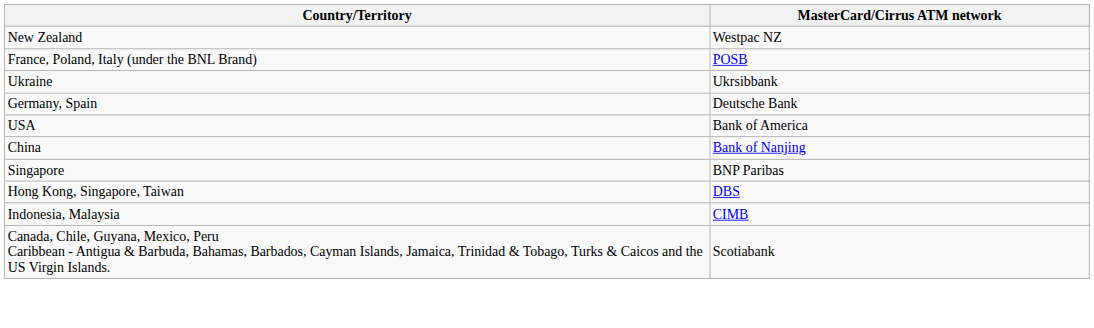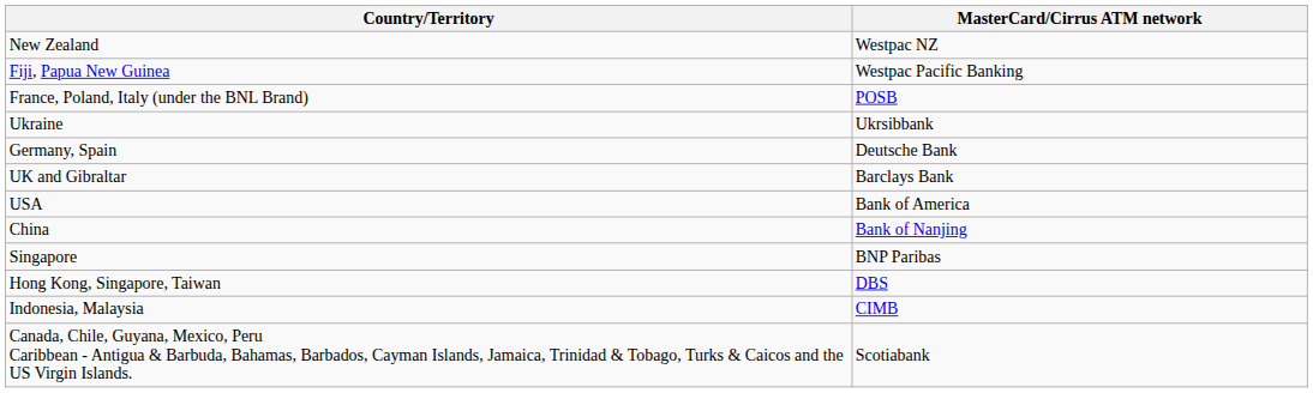 <table class="wikitable" border="1">
 <tr>
 <th width="65%">Country/Territory</th>
 <th width="35%">MasterCard/Cirrus ATM network</th>
 </tr>
 <tr>
 <td>New Zealand</td>
 <td>Westpac NZ</td>
+</tr>
+<tr>
+<td><a href='#'>Fiji</a>, <a href='#'>Papua New Guinea</a></td>
+<td>Westpac Pacific Banking</td>
 </tr>
 <tr>
 <td>France, Poland, Italy (under the BNL Brand)</td>
 <td><a href='#'>POSB</a></td>
 </tr>
 <tr>
 <td>Ukraine</td>
 <td>Ukrsibbank</td>
 </tr>
 <tr>
 <td>Germany, Spain</td>
 <td>Deutsche Bank</td>
+</tr>
+<tr>
+<td>UK and Gibraltar</td>
+<td>Barclays Bank</td>
 </tr>
 <tr>
 <td>USA</td>
 <td>Bank of America</td>
 </tr>
 <tr>
 <td>China</td>
 <td><a href='#'>Bank of Nanjing</a></td>
 </tr>
 <tr>
 <td>Singapore</td>
 <td>BNP Paribas</td>
 </tr>
 <tr>
 <td>Hong Kong, Singapore, Taiwan</td>
 <td><a href='#'>DBS</a></td>
 </tr>
 <tr>
 <td>Indonesia, Malaysia</td>
 <td><a href='#'>CIMB</a></td>
 </tr>
 <tr>
 <td>Canada, Chile, Guyana, Mexico, Peru<br>Caribbean - Antigua & Barbuda, Bahamas, Barbados, Cayman Islands, Jamaica, Trinidad & Tobago, Turks & Caicos and the US Virgin Islands.</td>
 <td>Scotiabank</td>
 </tr>
 </table>
